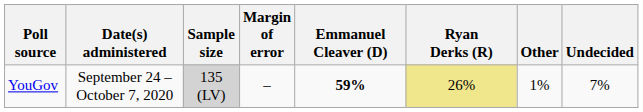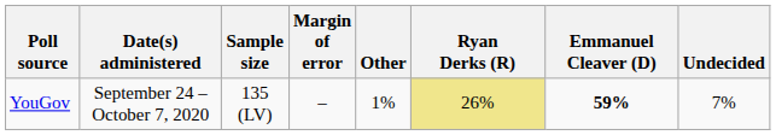 <table class="wikitable" style="font-size:90%;text-align:center;">
 <tr valign=bottom>
 <th>Poll source</th>
 <th>Date(s)<br>administered</th>
 <th>Sample<br>size</th>
 <th>Margin<br>of error</th>
+<th>Other</th>
+<th style="width:100px;">Ryan<br>Derks (R)</th>
 <th style="width:100px;">Emmanuel<br>Cleaver (D)</th>
-<th style="width:100px;">Ryan<br>Derks (R)</th>
-<th>Other</th>
 <th>Undecided</th>
 </tr>
 <tr>
 <td style="text-align:left;"><a href='#'>YouGov</a></td>
 <td>September 24 – October 7, 2020</td>
-<td style="background: lightgrey;">135 (LV)</td>
+<td>135 (LV)</td>
 <td>–</td>
+<td>1%</td>
+<td style="background: khaki;">26%</td>
 <td><strong>59%</strong></td>
-<td style="background: khaki;">26%</td>
-<td>1%</td>
 <td>7%</td>
 </tr>
 </table>
